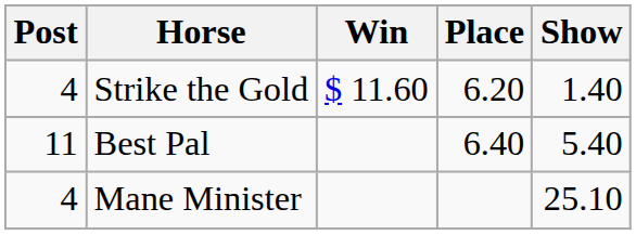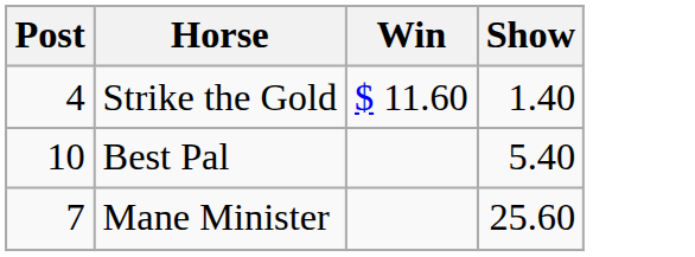 <table class="wikitable" border="1">
 <tr>
 <th>Post</th>
 <th>Horse</th>
 <th>Win</th>
-<th>Place</th>
 <th>Show</th>
 </tr>
 <tr>
 <td align="right">4</td>
 <td>Strike the Gold</td>
 <td align="right"><a href='#'>$</a> 11.60</td>
-<td align="right">6.20</td>
 <td align="right">1.40</td>
 </tr>
 <tr>
-<td align="right">11</td>
+<td align="right">10</td>
 <td>Best Pal</td>
 <td></td>
-<td align="right">6.40</td>
 <td align="right">5.40</td>
 </tr>
 <tr>
-<td align="right">4</td>
+<td align="right">7</td>
 <td>Mane Minister</td>
 <td></td>
-<td></td>
-<td align="right">25.10</td>
+<td align="right">25.60</td>
 </tr>
 </table>
